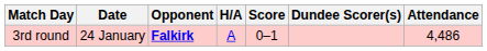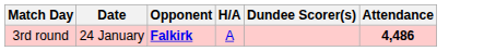 <table class="wikitable" style="text-align:center">
 <tr>
 <th>Match Day</th>
 <th>Date</th>
 <th>Opponent</th>
 <th>H/A</th>
-<th>Score</th>
 <th>Dundee Scorer(s)</th>
 <th>Attendance</th>
 </tr>
 <tr bgcolor="#FFCCCC">
 <td>3rd round</td>
 <td align="left">24 January</td>
 <td align="left"><strong><a href='#'>Falkirk</a></strong></td>
 <td><a href='#'>A</a></td>
-<td>0–1</td>
 <td align="left"></td>
-<td>4,486</td>
+<td><strong>4,486</strong></td>
 </tr>
 </table>
